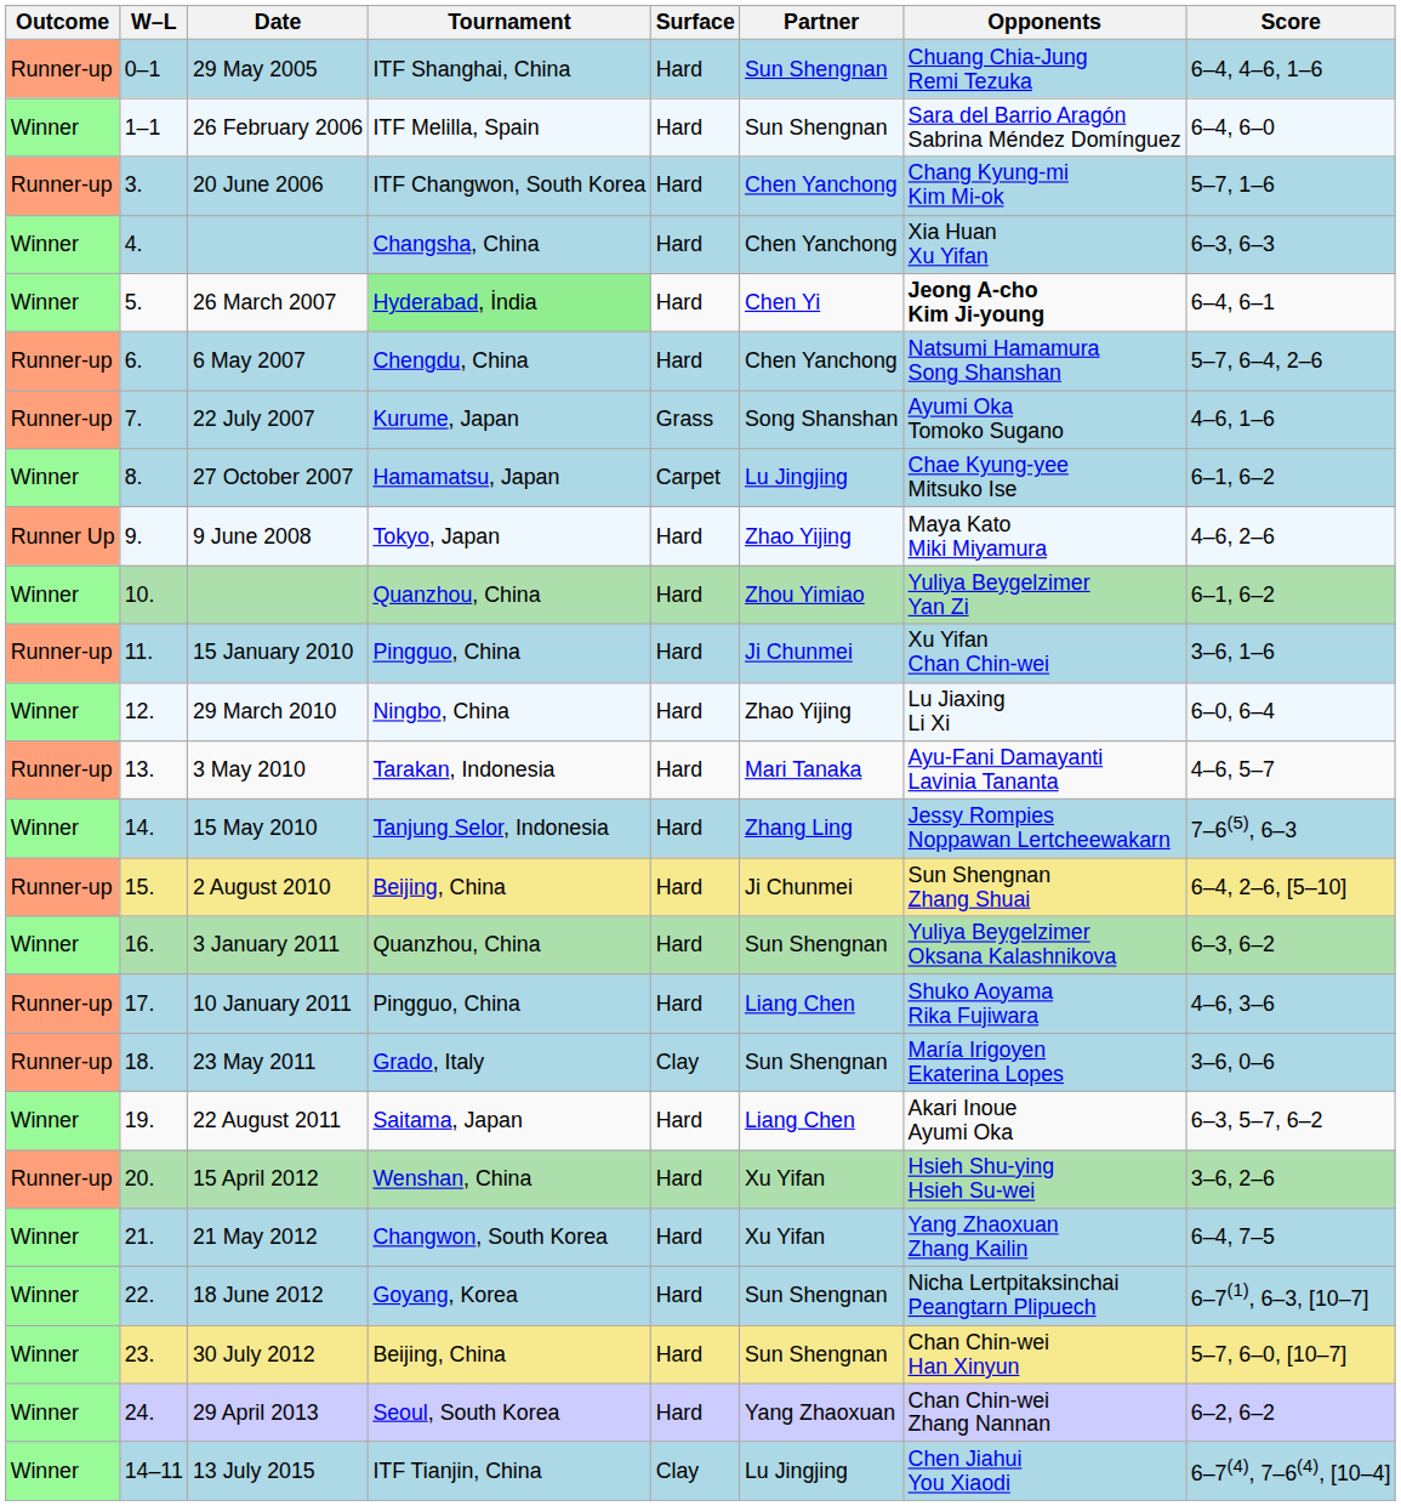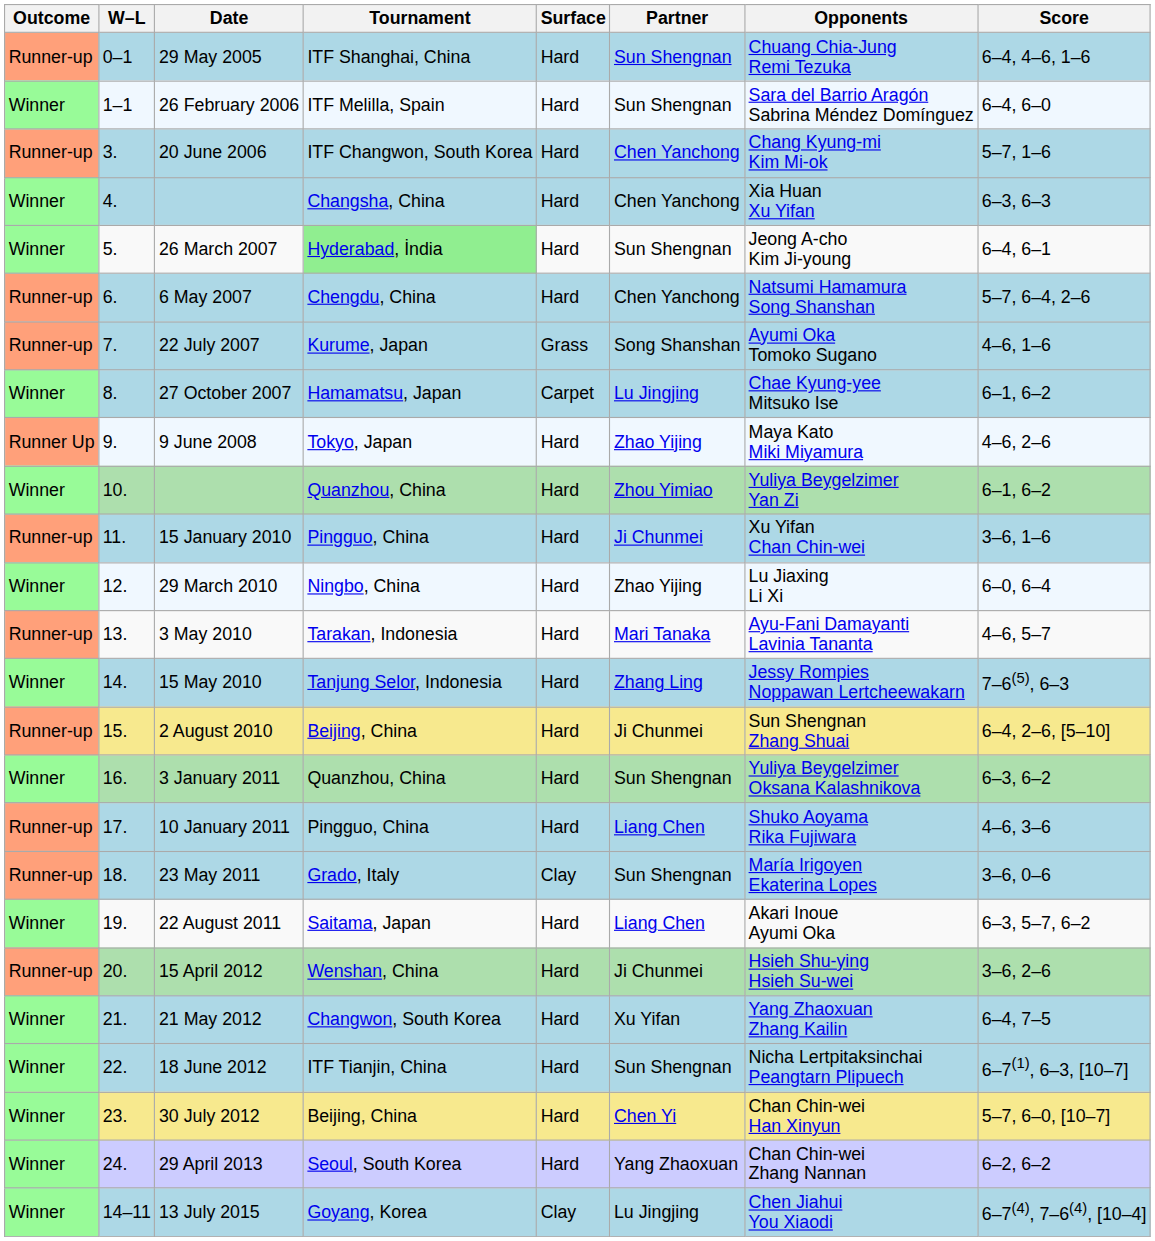 <table class="sortable wikitable">
 <tr>
 <th>Outcome</th>
 <th class="unsortable">W–L</th>
 <th>Date</th>
 <th>Tournament</th>
 <th>Surface</th>
 <th>Partner</th>
 <th>Opponents</th>
 <th class="unsortable">Score</th>
 </tr>
 <tr bgcolor=lightblue>
 <td style="background:#ffa07a;">Runner-up</td>
 <td>0–1</td>
 <td>29 May 2005</td>
 <td>ITF Shanghai, China</td>
 <td>Hard</td>
 <td> <a href='#'>Sun Shengnan</a></td>
 <td> <a href='#'>Chuang Chia-Jung</a> <br>  <a href='#'>Remi Tezuka</a></td>
 <td>6–4, 4–6, 1–6</td>
 </tr>
 <tr style="background:#f0f8ff;">
 <td style="background:#98fb98;">Winner</td>
 <td>1–1</td>
 <td>26 February 2006</td>
 <td>ITF Melilla, Spain</td>
 <td>Hard</td>
 <td> Sun Shengnan</td>
 <td> <a href='#'>Sara del Barrio Aragón</a> <br>  Sabrina Méndez Domínguez</td>
 <td>6–4, 6–0</td>
 </tr>
 <tr bgcolor=lightblue>
 <td bgcolor="FFA07A">Runner-up</td>
 <td>3.</td>
 <td>20 June 2006</td>
 <td>ITF Changwon, South Korea</td>
 <td>Hard</td>
 <td> <a href='#'>Chen Yanchong</a></td>
 <td> <a href='#'>Chang Kyung-mi</a><br> <a href='#'>Kim Mi-ok</a></td>
 <td>5–7, 1–6</td>
 </tr>
 <tr bgcolor=lightblue>
 <td bgcolor=98FB98>Winner</td>
 <td>4.</td>
 <td></td>
 <td><a href='#'>Changsha</a>, China</td>
 <td>Hard</td>
 <td> Chen Yanchong</td>
 <td> Xia Huan<br> <a href='#'>Xu Yifan</a></td>
 <td>6–3, 6–3</td>
 </tr>
 <tr>
 <td bgcolor="98FB98">Winner</td>
 <td>5.</td>
 <td>26 March 2007</td>
 <td style="background: lightgreen;"><a href='#'>Hyderabad</a>, İndia</td>
 <td>Hard</td>
-<td> <a href='#'>Chen Yi</a></td>
-<td><strong> Jeong A-cho<br> Kim Ji-young</strong></td>
+<td> Sun Shengnan</td>
+<td> Jeong A-cho<br> Kim Ji-young</td>
 <td>6–4, 6–1</td>
 </tr>
 <tr bgcolor=lightblue>
 <td bgcolor="FFA07A">Runner-up</td>
 <td>6.</td>
 <td>6 May 2007</td>
 <td><a href='#'>Chengdu</a>, China</td>
 <td>Hard</td>
 <td> Chen Yanchong</td>
 <td> <a href='#'>Natsumi Hamamura</a><br> <a href='#'>Song Shanshan</a></td>
 <td>5–7, 6–4, 2–6</td>
 </tr>
 <tr style="background:lightblue;">
 <td bgcolor="FFA07A">Runner-up</td>
 <td>7.</td>
 <td>22 July 2007</td>
 <td><a href='#'>Kurume</a>, Japan</td>
 <td>Grass</td>
 <td> Song Shanshan</td>
 <td> <a href='#'>Ayumi Oka</a> <br>  Tomoko Sugano</td>
 <td>4–6, 1–6</td>
 </tr>
 <tr style="background:lightblue;">
 <td bgcolor="98FB98">Winner</td>
 <td>8.</td>
 <td>27 October 2007</td>
 <td><a href='#'>Hamamatsu</a>, Japan</td>
 <td>Carpet</td>
 <td> <a href='#'>Lu Jingjing</a></td>
 <td> <a href='#'>Chae Kyung-yee</a> <br>  Mitsuko Ise</td>
 <td>6–1, 6–2</td>
 </tr>
 <tr bgcolor="#f0f8ff">
 <td bgcolor="FFA07A">Runner Up</td>
 <td>9.</td>
 <td>9 June 2008</td>
 <td><a href='#'>Tokyo</a>, Japan</td>
 <td>Hard</td>
 <td> <a href='#'>Zhao Yijing</a></td>
 <td> Maya Kato<br> <a href='#'>Miki Miyamura</a></td>
 <td>4–6, 2–6</td>
 </tr>
 <tr style="background:#addfad;">
 <td bgcolor="98FB98">Winner</td>
 <td>10.</td>
 <td></td>
 <td><a href='#'>Quanzhou</a>, China</td>
 <td>Hard</td>
 <td> <a href='#'>Zhou Yimiao</a></td>
 <td> <a href='#'>Yuliya Beygelzimer</a><br> <a href='#'>Yan Zi</a></td>
 <td>6–1, 6–2</td>
 </tr>
 <tr style="background:lightblue;">
 <td style="background:#ffa07a;">Runner-up</td>
 <td>11.</td>
 <td>15 January 2010</td>
 <td><a href='#'>Pingguo</a>, China</td>
 <td>Hard</td>
 <td> <a href='#'>Ji Chunmei</a></td>
 <td> Xu Yifan<br> <a href='#'>Chan Chin-wei</a></td>
 <td>3–6, 1–6</td>
 </tr>
 <tr bgcolor="#f0f8ff">
 <td bgcolor="98FB98">Winner</td>
 <td>12.</td>
 <td>29 March 2010</td>
 <td><a href='#'>Ningbo</a>, China</td>
 <td>Hard</td>
 <td> Zhao Yijing</td>
 <td> Lu Jiaxing<br> Li Xi</td>
 <td>6–0, 6–4</td>
 </tr>
 <tr>
 <td bgcolor="FFA07A">Runner-up</td>
 <td>13.</td>
 <td>3 May 2010</td>
 <td><a href='#'>Tarakan</a>, Indonesia</td>
 <td>Hard</td>
 <td> <a href='#'>Mari Tanaka</a></td>
 <td> <a href='#'>Ayu-Fani Damayanti</a><br> <a href='#'>Lavinia Tananta</a></td>
 <td>4–6, 5–7</td>
 </tr>
 <tr style="background:lightblue;">
 <td bgcolor="98FB98">Winner</td>
 <td>14.</td>
 <td>15 May 2010</td>
 <td><a href='#'>Tanjung Selor</a>, Indonesia</td>
 <td>Hard</td>
 <td> <a href='#'>Zhang Ling</a></td>
 <td> <a href='#'>Jessy Rompies</a> <br>  <a href='#'>Noppawan Lertcheewakarn</a></td>
 <td>7–6<sup>(5)</sup>, 6–3</td>
 </tr>
 <tr bgcolor=#F7E98E>
 <td style="background:#ffa07a;">Runner-up</td>
 <td>15.</td>
 <td>2 August 2010</td>
 <td><a href='#'>Beijing</a>, China</td>
 <td>Hard</td>
 <td> Ji Chunmei</td>
 <td> Sun Shengnan<br> <a href='#'>Zhang Shuai</a></td>
 <td>6–4, 2–6, [5–10]</td>
 </tr>
 <tr bgcolor=addfad>
 <td style="background:#98fb98;">Winner</td>
 <td>16.</td>
 <td>3 January 2011</td>
 <td>Quanzhou, China</td>
 <td>Hard</td>
 <td> Sun Shengnan</td>
 <td> <a href='#'>Yuliya Beygelzimer</a> <br>  <a href='#'>Oksana Kalashnikova</a></td>
 <td>6–3, 6–2</td>
 </tr>
 <tr bgcolor=lightblue>
 <td style="background:#ffa07a;">Runner-up</td>
 <td>17.</td>
 <td>10 January 2011</td>
 <td>Pingguo, China</td>
 <td>Hard</td>
 <td> <a href='#'>Liang Chen</a></td>
 <td> <a href='#'>Shuko Aoyama</a> <br>  <a href='#'>Rika Fujiwara</a></td>
 <td>4–6, 3–6</td>
 </tr>
 <tr bgcolor=lightblue>
 <td style="background:#ffa07a;">Runner-up</td>
 <td>18.</td>
 <td>23 May 2011</td>
 <td><a href='#'>Grado</a>, Italy</td>
 <td>Clay</td>
 <td> Sun Shengnan</td>
 <td> <a href='#'>María Irigoyen</a> <br>  <a href='#'>Ekaterina Lopes</a></td>
 <td>3–6, 0–6</td>
 </tr>
 <tr>
 <td bgcolor="98FB98">Winner</td>
 <td>19.</td>
 <td>22 August 2011</td>
 <td><a href='#'>Saitama</a>, Japan</td>
 <td>Hard</td>
 <td> <a href='#'>Liang Chen</a></td>
 <td> Akari Inoue<br> Ayumi Oka</td>
 <td>6–3, 5–7, 6–2</td>
 </tr>
 <tr style="background:#addfad;">
 <td bgcolor="FFA07A">Runner-up</td>
 <td>20.</td>
 <td>15 April 2012</td>
 <td><a href='#'>Wenshan</a>, China</td>
 <td>Hard</td>
-<td> Xu Yifan</td>
+<td> Ji Chunmei</td>
 <td> <a href='#'>Hsieh Shu-ying</a><br> <a href='#'>Hsieh Su-wei</a></td>
 <td>3–6, 2–6</td>
 </tr>
 <tr style="background:lightblue;">
 <td bgcolor="98FB98">Winner</td>
 <td>21.</td>
 <td>21 May 2012</td>
 <td><a href='#'>Changwon</a>, South Korea</td>
 <td>Hard</td>
 <td> Xu Yifan</td>
 <td> <a href='#'>Yang Zhaoxuan</a><br> <a href='#'>Zhang Kailin</a></td>
 <td>6–4, 7–5</td>
 </tr>
 <tr style="background:lightblue;">
 <td style="background:#98fb98;">Winner</td>
 <td>22.</td>
 <td>18 June 2012</td>
-<td><a href='#'>Goyang</a>, Korea</td>
+<td>ITF Tianjin, China</td>
 <td>Hard</td>
 <td> Sun Shengnan</td>
 <td> Nicha Lertpitaksinchai <br>  <a href='#'>Peangtarn Plipuech</a></td>
 <td>6–7<sup>(1)</sup>, 6–3, [10–7]</td>
 </tr>
 <tr bgcolor=f7e98e>
 <td style="background:#98fb98;">Winner</td>
 <td>23.</td>
 <td>30 July 2012</td>
 <td>Beijing, China</td>
 <td>Hard</td>
-<td> Sun Shengnan</td>
+<td> <a href='#'>Chen Yi</a></td>
 <td> Chan Chin-wei <br>  <a href='#'>Han Xinyun</a></td>
 <td>5–7, 6–0, [10–7]</td>
 </tr>
 <tr style="background:#ccccff;">
 <td style="background:#98fb98;">Winner</td>
 <td>24.</td>
 <td>29 April 2013</td>
 <td><a href='#'>Seoul</a>, South Korea</td>
 <td>Hard</td>
 <td> Yang Zhaoxuan</td>
 <td> Chan Chin-wei <br>  Zhang Nannan</td>
 <td>6–2, 6–2</td>
 </tr>
 <tr style="background:lightblue;">
 <td bgcolor="98FB98">Winner</td>
 <td>14–11</td>
 <td>13 July 2015</td>
-<td>ITF Tianjin, China</td>
+<td><a href='#'>Goyang</a>, Korea</td>
 <td>Clay</td>
 <td> Lu Jingjing</td>
 <td> <a href='#'>Chen Jiahui</a> <br>  <a href='#'>You Xiaodi</a></td>
 <td>6–7<sup>(4)</sup>, 7–6<sup>(4)</sup>, [10–4]</td>
 </tr>
 </table>
